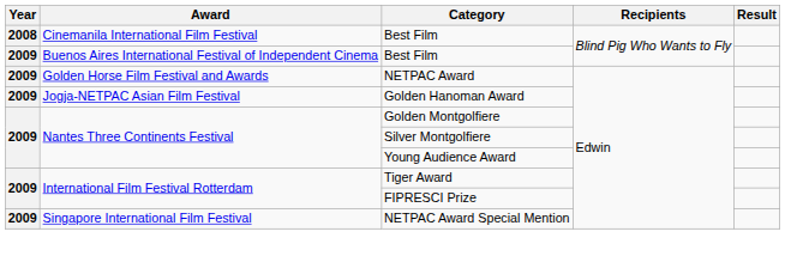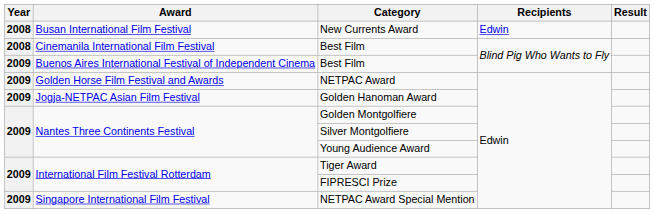 <table class="wikitable sortable">
 <tr>
 <th>Year</th>
 <th>Award</th>
 <th>Category</th>
 <th>Recipients</th>
 <th>Result</th>
+</tr>
+<tr>
+<th>2008</th>
+<td><a href='#'>Busan International Film Festival</a></td>
+<td>New Currents Award</td>
+<td><a href='#'>Edwin</a></td>
+<td></td>
 </tr>
 <tr>
 <th>2008</th>
 <td><a href='#'>Cinemanila International Film Festival</a></td>
 <td>Best Film</td>
 <td rowspan="2"><em>Blind Pig Who Wants to Fly</em></td>
 <td></td>
 </tr>
 <tr>
 <th>2009</th>
 <td><a href='#'>Buenos Aires International Festival of Independent Cinema</a></td>
 <td>Best Film</td>
 <td></td>
 </tr>
 <tr>
 <th>2009</th>
 <td><a href='#'>Golden Horse Film Festival and Awards</a></td>
 <td>NETPAC Award</td>
 <td rowspan="8">Edwin</td>
 <td></td>
 </tr>
 <tr>
 <th>2009</th>
 <td><a href='#'>Jogja-NETPAC Asian Film Festival</a></td>
 <td>Golden Hanoman Award</td>
 <td></td>
 </tr>
 <tr>
 <th rowspan="3">2009</th>
 <td rowspan="3"><a href='#'>Nantes Three Continents Festival</a></td>
 <td>Golden Montgolfiere</td>
 <td></td>
 </tr>
 <tr>
 <td>Silver Montgolfiere</td>
 <td></td>
 </tr>
 <tr>
 <td>Young Audience Award</td>
 <td></td>
 </tr>
 <tr>
 <th rowspan="2">2009</th>
 <td rowspan="2"><a href='#'>International Film Festival Rotterdam</a></td>
 <td>Tiger Award</td>
 <td></td>
 </tr>
 <tr>
 <td>FIPRESCI Prize</td>
 <td></td>
 </tr>
 <tr>
 <th>2009</th>
 <td><a href='#'>Singapore International Film Festival</a></td>
 <td>NETPAC Award Special Mention</td>
 <td></td>
 </tr>
 </table>
